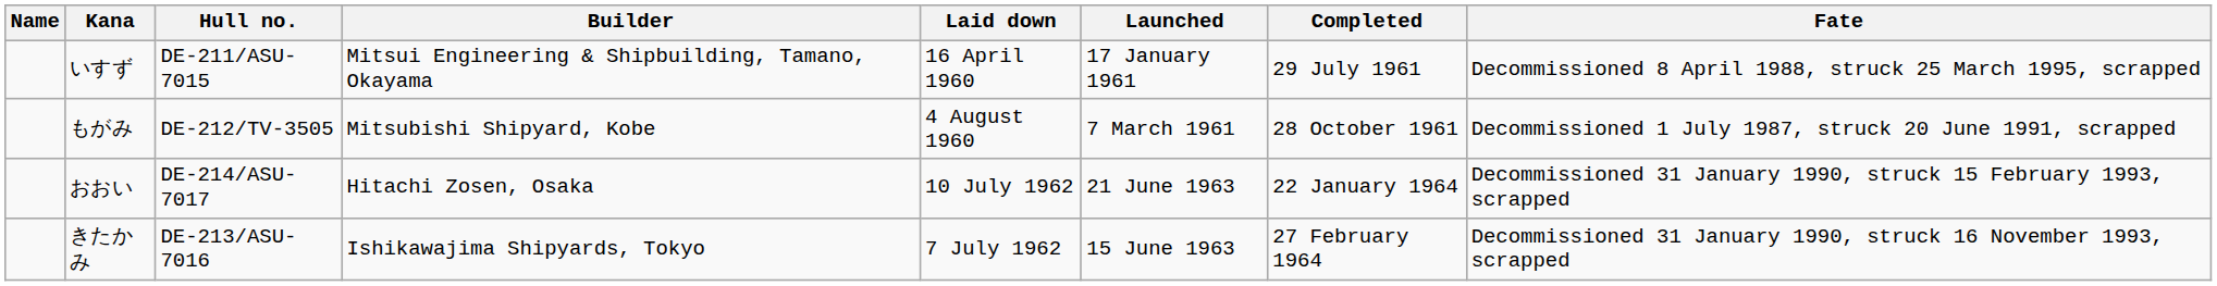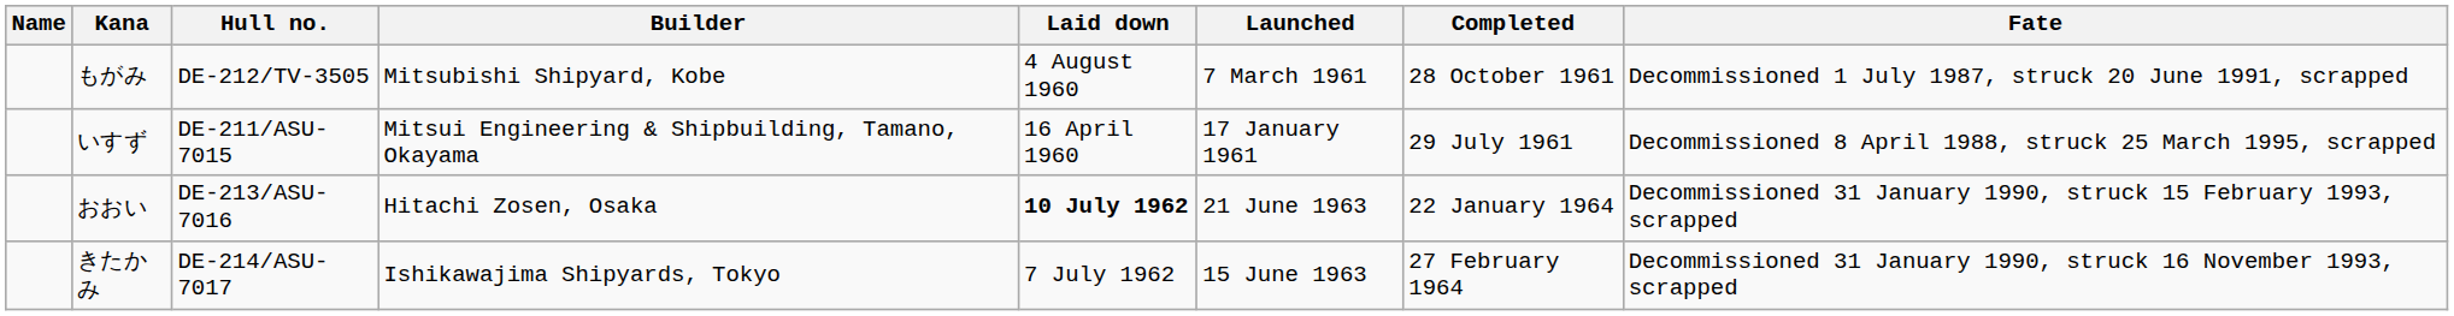 <table class="wikitable" style="font-size:90%;">
 <tr>
 <th>Name</th>
 <th>Kana</th>
 <th>Hull no.</th>
 <th>Builder</th>
 <th>Laid down</th>
 <th>Launched</th>
 <th>Completed</th>
 <th>Fate</th>
 </tr>
 <tr>
 <td></td>
+<td>もがみ</td>
+<td>DE-212/TV-3505</td>
+<td>Mitsubishi Shipyard, Kobe</td>
+<td>4 August 1960</td>
+<td>7 March 1961</td>
+<td>28 October 1961</td>
+<td>Decommissioned 1 July 1987, struck 20 June 1991, scrapped</td>
+</tr>
+<tr>
+<td></td>
 <td>いすず</td>
 <td>DE-211/ASU-7015</td>
 <td>Mitsui Engineering & Shipbuilding, Tamano, Okayama</td>
 <td>16 April 1960</td>
 <td>17 January 1961</td>
 <td>29 July 1961</td>
 <td>Decommissioned 8 April 1988, struck 25 March 1995, scrapped</td>
 </tr>
 <tr>
 <td></td>
-<td>もがみ</td>
-<td>DE-212/TV-3505</td>
-<td>Mitsubishi Shipyard, Kobe</td>
-<td>4 August 1960</td>
-<td>7 March 1961</td>
-<td>28 October 1961</td>
-<td>Decommissioned 1 July 1987, struck 20 June 1991, scrapped</td>
-</tr>
-<tr>
-<td></td>
 <td>おおい</td>
-<td>DE-214/ASU-7017</td>
+<td>DE-213/ASU-7016</td>
 <td>Hitachi Zosen, Osaka</td>
-<td>10 July 1962</td>
+<td><strong>10 July 1962</strong></td>
 <td>21 June 1963</td>
 <td>22 January 1964</td>
 <td>Decommissioned 31 January 1990, struck 15 February 1993, scrapped</td>
 </tr>
 <tr>
 <td></td>
 <td>きたかみ</td>
-<td>DE-213/ASU-7016</td>
+<td>DE-214/ASU-7017</td>
 <td>Ishikawajima Shipyards, Tokyo</td>
 <td>7 July 1962</td>
 <td>15 June 1963</td>
 <td>27 February 1964</td>
 <td>Decommissioned 31 January 1990, struck 16 November 1993, scrapped</td>
 </tr>
 </table>
